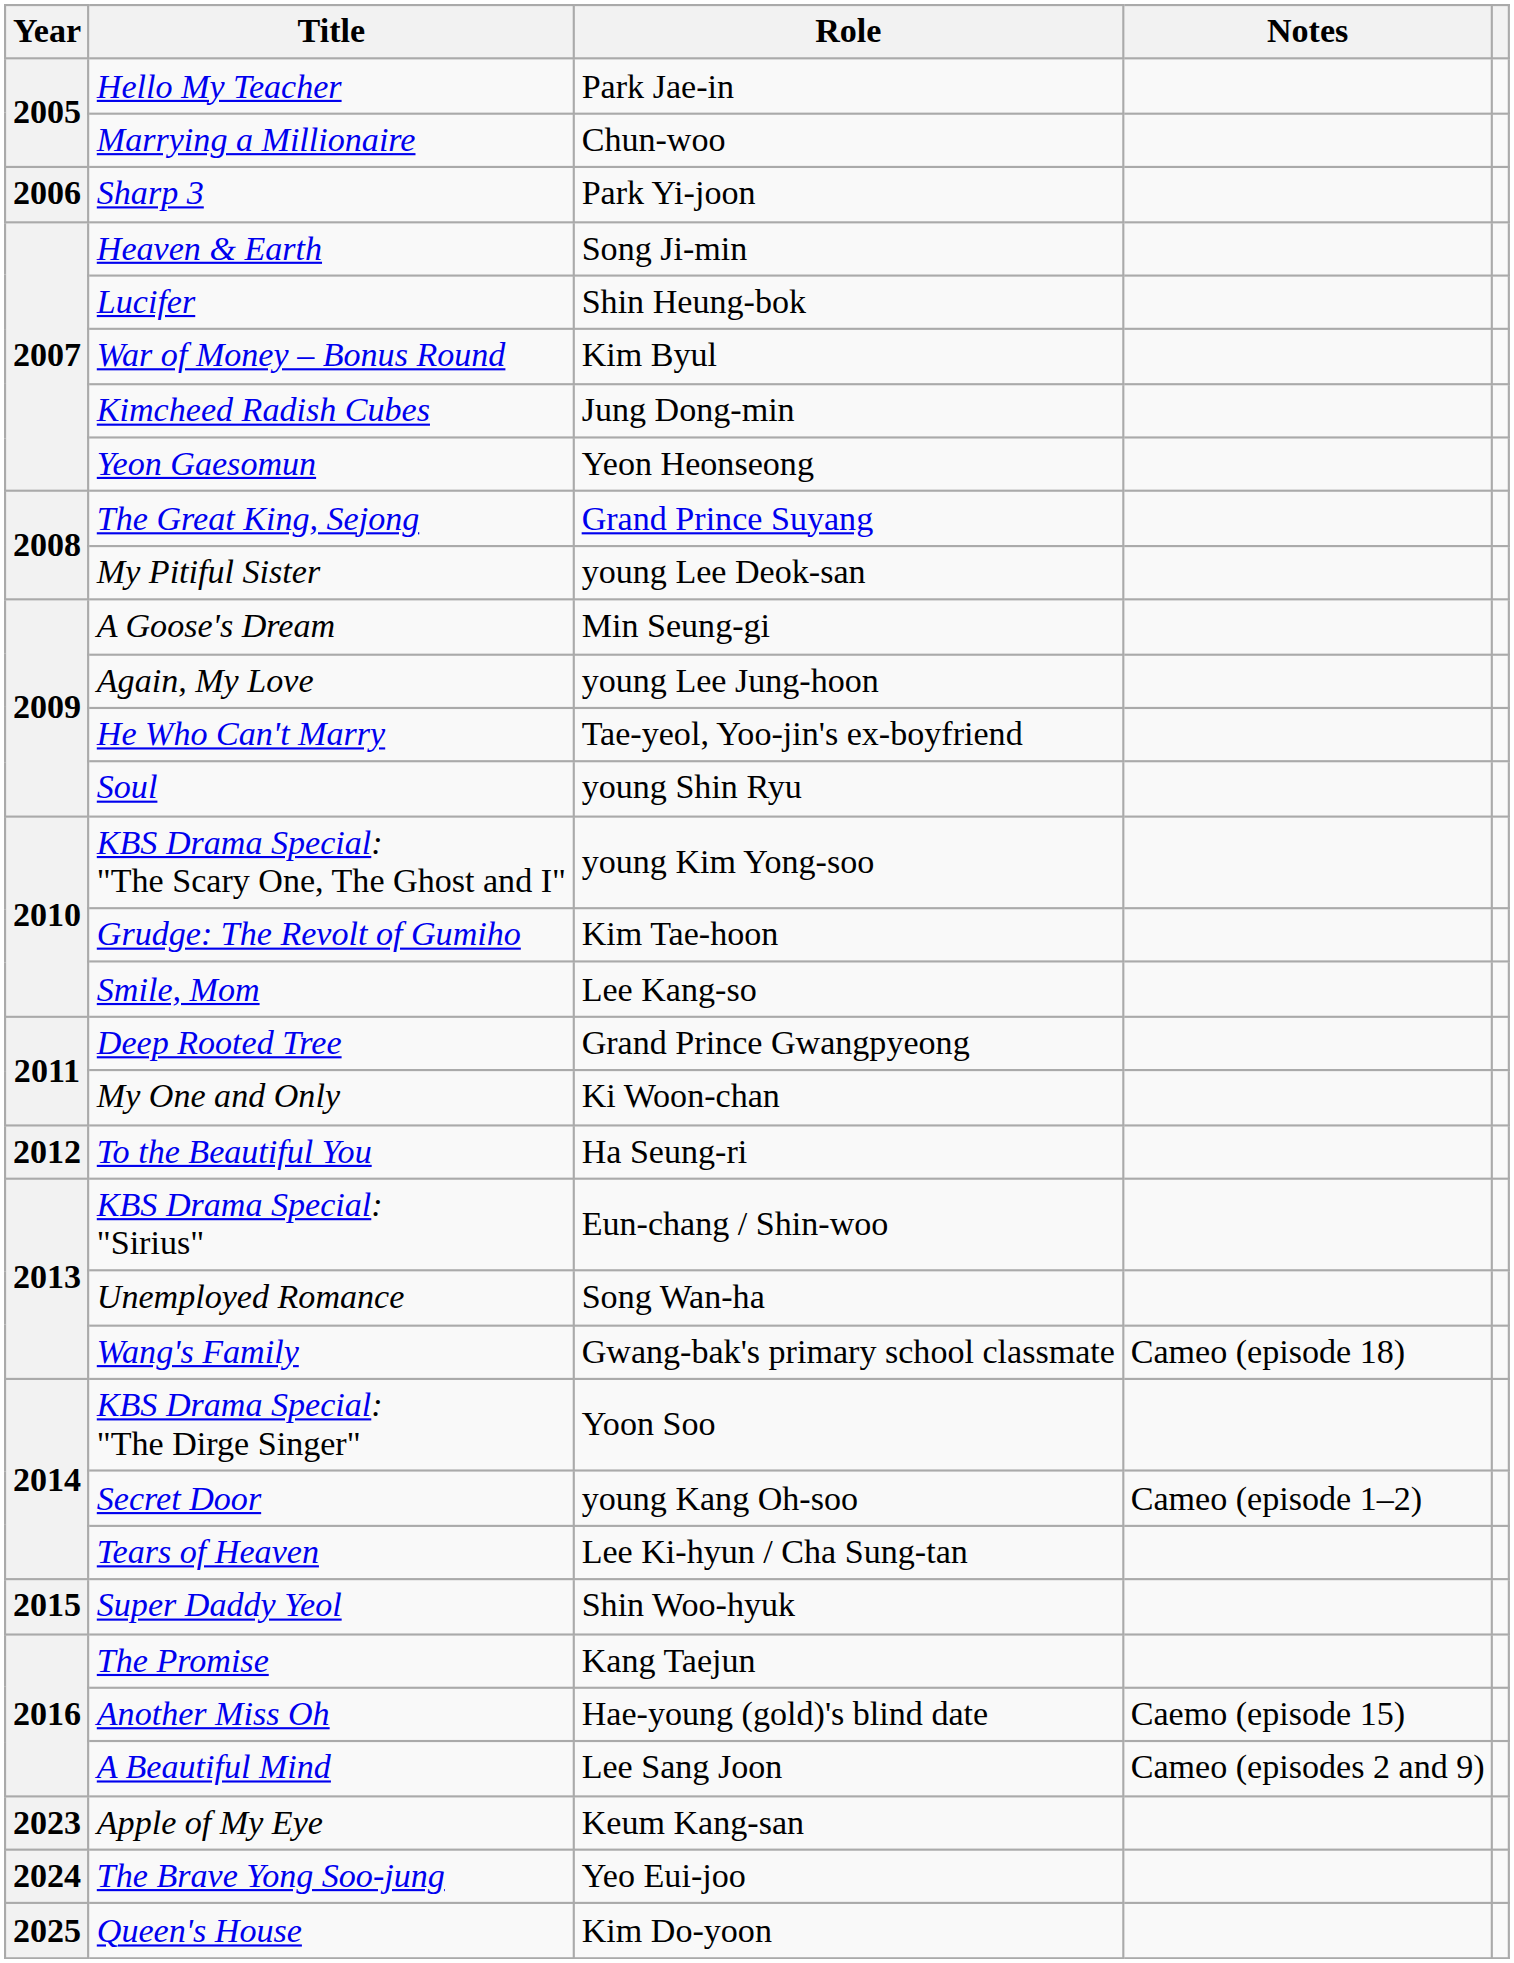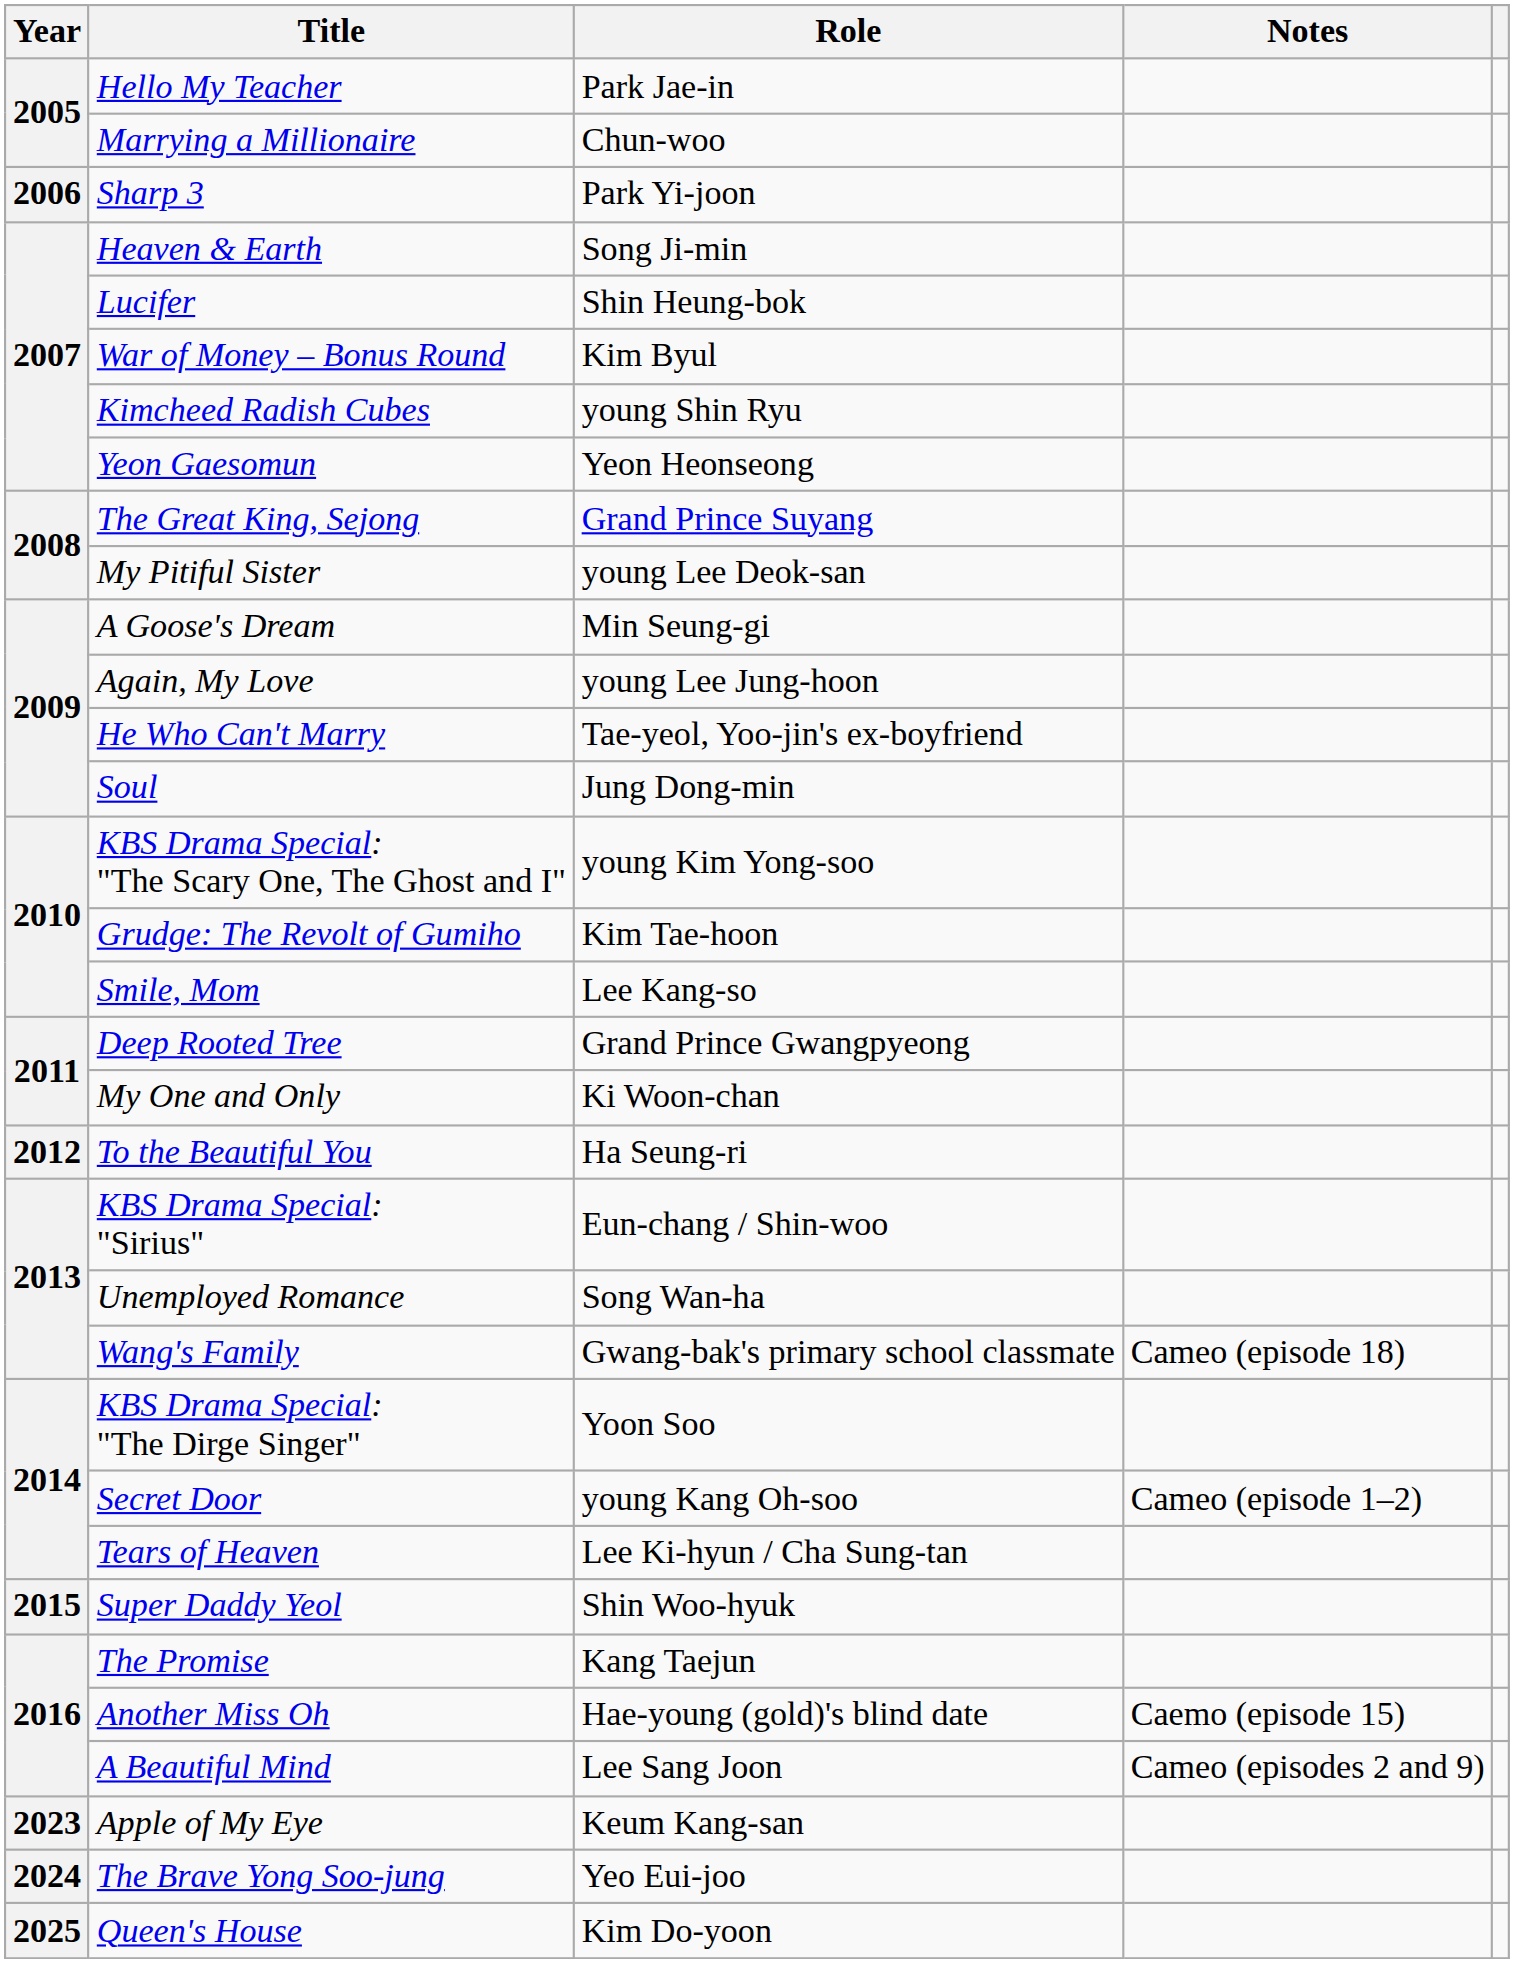 <table class="wikitable plainrowheaders sortable">
 <tr>
 <th scope="col">Year</th>
 <th scope="col">Title</th>
 <th scope="col">Role</th>
 <th scope="col">Notes</th>
 <th scope="col" class="unsortable"></th>
 </tr>
 <tr>
 <th scope="row" rowspan="2">2005</th>
 <td><em><a href='#'>Hello My Teacher</a></em></td>
 <td>Park Jae-in</td>
 <td></td>
 <td style="text-align:center"></td>
 </tr>
 <tr>
 <td><em><a href='#'>Marrying a Millionaire</a></em></td>
 <td>Chun-woo</td>
 <td></td>
 <td style="text-align:center"></td>
 </tr>
 <tr>
 <th scope="row">2006</th>
 <td><em><a href='#'>Sharp 3</a></em></td>
 <td>Park Yi-joon</td>
 <td></td>
 <td style="text-align:center"></td>
 </tr>
 <tr>
 <th scope="row" rowspan="5">2007</th>
 <td><em><a href='#'>Heaven & Earth</a></em></td>
 <td>Song Ji-min</td>
 <td></td>
 <td style="text-align:center"></td>
 </tr>
 <tr>
 <td><em><a href='#'>Lucifer</a></em></td>
 <td>Shin Heung-bok</td>
 <td></td>
 <td style="text-align:center"></td>
 </tr>
 <tr>
 <td><em><a href='#'>War of Money – Bonus Round</a></em></td>
 <td>Kim Byul</td>
 <td></td>
 <td style="text-align:center"></td>
 </tr>
 <tr>
 <td><em><a href='#'>Kimcheed Radish Cubes</a></em></td>
-<td>Jung Dong-min</td>
+<td>young Shin Ryu</td>
 <td></td>
 <td style="text-align:center"></td>
 </tr>
 <tr>
 <td><em><a href='#'>Yeon Gaesomun</a></em></td>
 <td>Yeon Heonseong</td>
 <td></td>
 <td style="text-align:center"></td>
 </tr>
 <tr>
 <th scope="row" rowspan="2">2008</th>
 <td><em><a href='#'>The Great King, Sejong</a></em></td>
 <td><a href='#'>Grand Prince Suyang</a></td>
 <td></td>
 <td style="text-align:center"></td>
 </tr>
 <tr>
 <td><em>My Pitiful Sister</em></td>
 <td>young Lee Deok-san</td>
 <td></td>
 <td style="text-align:center"></td>
 </tr>
 <tr>
 <th scope="row" rowspan="4">2009</th>
 <td><em>A Goose's Dream</em></td>
 <td>Min Seung-gi</td>
 <td></td>
 <td style="text-align:center"></td>
 </tr>
 <tr>
 <td><em>Again, My Love</em></td>
 <td>young Lee Jung-hoon</td>
 <td></td>
 <td style="text-align:center"></td>
 </tr>
 <tr>
 <td><em><a href='#'>He Who Can't Marry</a></em></td>
 <td>Tae-yeol, Yoo-jin's ex-boyfriend</td>
 <td></td>
 <td style="text-align:center"></td>
 </tr>
 <tr>
 <td><em><a href='#'>Soul</a></em></td>
-<td>young Shin Ryu</td>
+<td>Jung Dong-min</td>
 <td></td>
 <td style="text-align:center"></td>
 </tr>
 <tr>
 <th scope="row" rowspan="3">2010</th>
 <td><em><a href='#'>KBS Drama Special</a>:</em><br>"The Scary One, The Ghost and I"</td>
 <td>young Kim Yong-soo</td>
 <td></td>
 <td style="text-align:center"></td>
 </tr>
 <tr>
 <td><em><a href='#'>Grudge: The Revolt of Gumiho</a></em></td>
 <td>Kim Tae-hoon</td>
 <td></td>
 <td style="text-align:center"></td>
 </tr>
 <tr>
 <td><em><a href='#'>Smile, Mom</a></em></td>
 <td>Lee Kang-so</td>
 <td></td>
 <td style="text-align:center"></td>
 </tr>
 <tr>
 <th scope="row" rowspan="2">2011</th>
 <td><em><a href='#'>Deep Rooted Tree</a></em></td>
 <td>Grand Prince Gwangpyeong</td>
 <td></td>
 <td style="text-align:center"></td>
 </tr>
 <tr>
 <td><em>My One and Only</em></td>
 <td>Ki Woon-chan</td>
 <td></td>
 <td style="text-align:center"></td>
 </tr>
 <tr>
 <th scope="row">2012</th>
 <td><em><a href='#'>To the Beautiful You</a></em></td>
 <td>Ha Seung-ri</td>
 <td></td>
 <td style="text-align:center"></td>
 </tr>
 <tr>
 <th scope="row" rowspan="3">2013</th>
 <td><em><a href='#'>KBS Drama Special</a>:</em><br> "Sirius"</td>
 <td>Eun-chang / Shin-woo</td>
 <td></td>
 <td style="text-align:center"></td>
 </tr>
 <tr>
 <td><em>Unemployed Romance</em></td>
 <td>Song Wan-ha</td>
 <td></td>
 <td style="text-align:center"></td>
 </tr>
 <tr>
 <td><em><a href='#'>Wang's Family</a></em></td>
 <td>Gwang-bak's primary school classmate</td>
 <td>Cameo (episode 18)</td>
 <td style="text-align:center"></td>
 </tr>
 <tr>
 <th scope="row" rowspan="3">2014</th>
 <td><em><a href='#'>KBS Drama Special</a>:</em><br>"The Dirge Singer"</td>
 <td>Yoon Soo</td>
 <td></td>
 <td style="text-align:center"></td>
 </tr>
 <tr>
 <td><em><a href='#'>Secret Door</a></em></td>
 <td>young Kang Oh-soo</td>
 <td>Cameo (episode 1–2)</td>
 <td style="text-align:center"></td>
 </tr>
 <tr>
 <td><em><a href='#'>Tears of Heaven</a></em></td>
 <td>Lee Ki-hyun / Cha Sung-tan</td>
 <td></td>
 <td style="text-align:center"></td>
 </tr>
 <tr>
 <th scope="row">2015</th>
 <td><em><a href='#'>Super Daddy Yeol</a></em></td>
 <td>Shin Woo-hyuk</td>
 <td></td>
 <td style="text-align:center"></td>
 </tr>
 <tr>
 <th scope="row" rowspan="3">2016</th>
 <td><em><a href='#'>The Promise</a></em></td>
 <td>Kang Taejun</td>
 <td></td>
 <td style="text-align:center"></td>
 </tr>
 <tr>
 <td><em><a href='#'>Another Miss Oh</a></em></td>
 <td>Hae-young (gold)'s blind date</td>
 <td>Caemo (episode 15)</td>
 <td style="text-align:center"></td>
 </tr>
 <tr>
 <td><em><a href='#'>A Beautiful Mind</a></em></td>
 <td>Lee Sang Joon</td>
 <td>Cameo (episodes 2 and 9)</td>
 <td style="text-align:center"></td>
 </tr>
 <tr>
 <th scope="row">2023</th>
 <td><em>Apple of My Eye</em></td>
 <td>Keum Kang-san</td>
 <td></td>
 <td style="text-align:center"></td>
 </tr>
 <tr>
 <th scope="row">2024</th>
 <td><em><a href='#'>The Brave Yong Soo-jung</a></em></td>
 <td>Yeo Eui-joo</td>
 <td></td>
 <td style="text-align:center"></td>
 </tr>
 <tr>
 <th>2025</th>
 <td><em><a href='#'>Queen's House</a></em></td>
 <td>Kim Do-yoon</td>
 <td></td>
 <td></td>
 </tr>
 </table>
